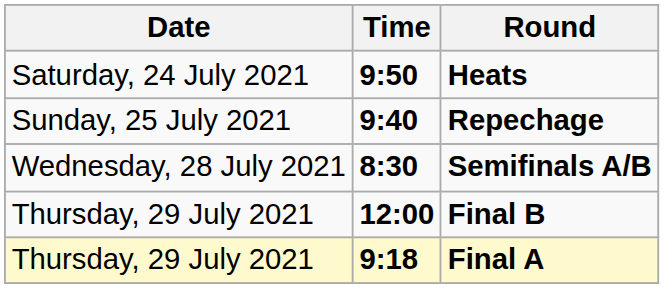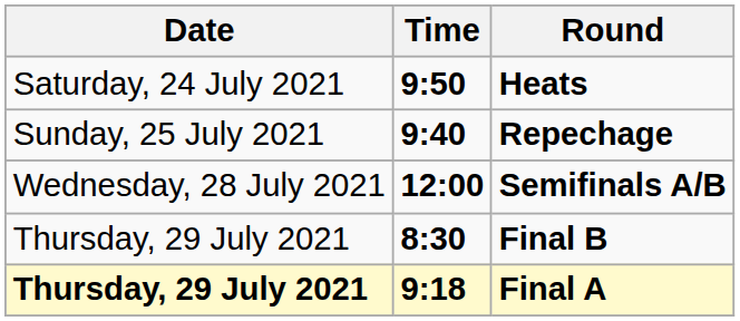 <table class="wikitable">
 <tr>
 <th>Date</th>
 <th>Time</th>
 <th>Round</th>
 </tr>
 <tr>
 <td>Saturday, 24 July 2021</td>
 <td><strong>9:50</strong></td>
 <td><strong>Heats</strong></td>
 </tr>
 <tr>
 <td>Sunday, 25 July 2021</td>
 <td><strong>9:40</strong></td>
 <td><strong>Repechage</strong></td>
 </tr>
 <tr>
 <td>Wednesday, 28 July 2021</td>
-<td><strong>8:30</strong></td>
+<td><strong>12:00</strong></td>
 <td><strong>Semifinals A/B</strong></td>
 </tr>
 <tr>
 <td>Thursday, 29 July 2021</td>
-<td><strong>12:00</strong></td>
+<td><strong>8:30</strong></td>
 <td><strong>Final B</strong></td>
 </tr>
 <tr style="background:lemonchiffon">
-<td>Thursday, 29 July 2021</td>
+<td><strong>Thursday, 29 July 2021</strong></td>
 <td><strong>9:18</strong></td>
 <td><strong>Final A</strong></td>
 </tr>
 </table>
